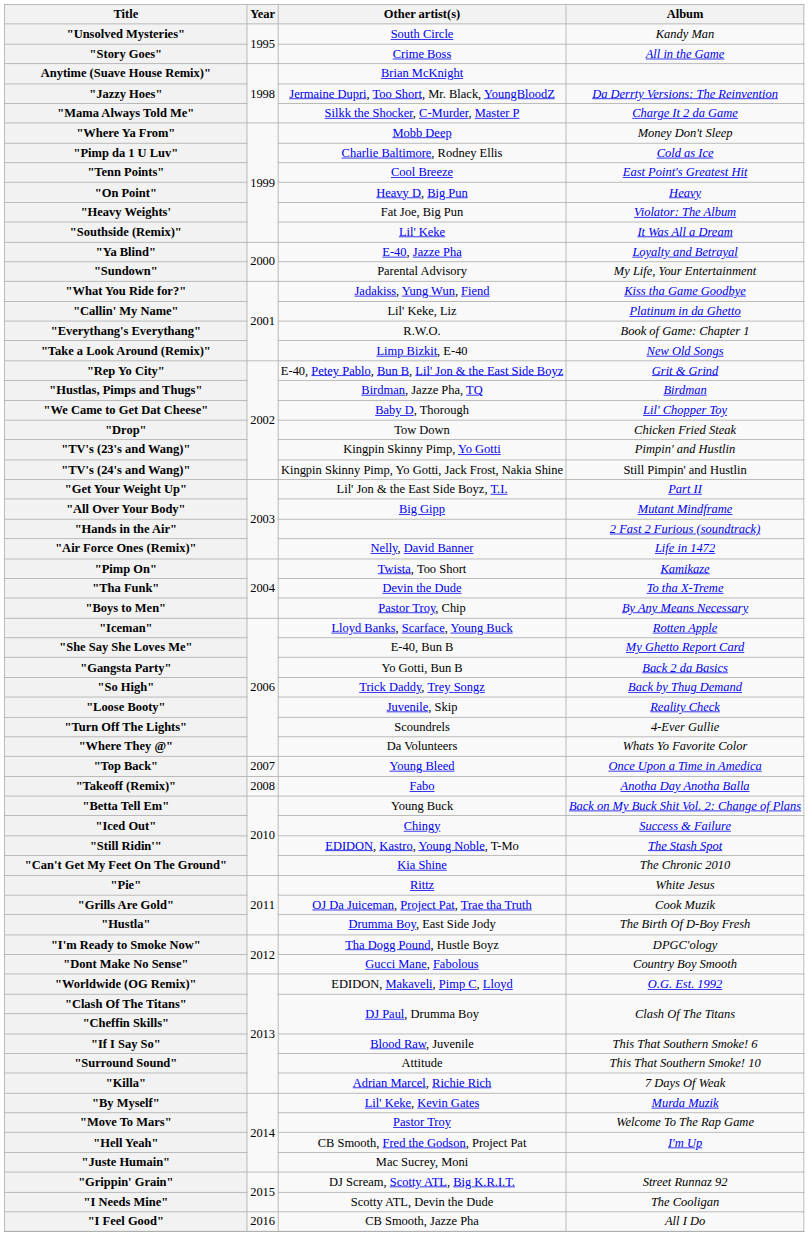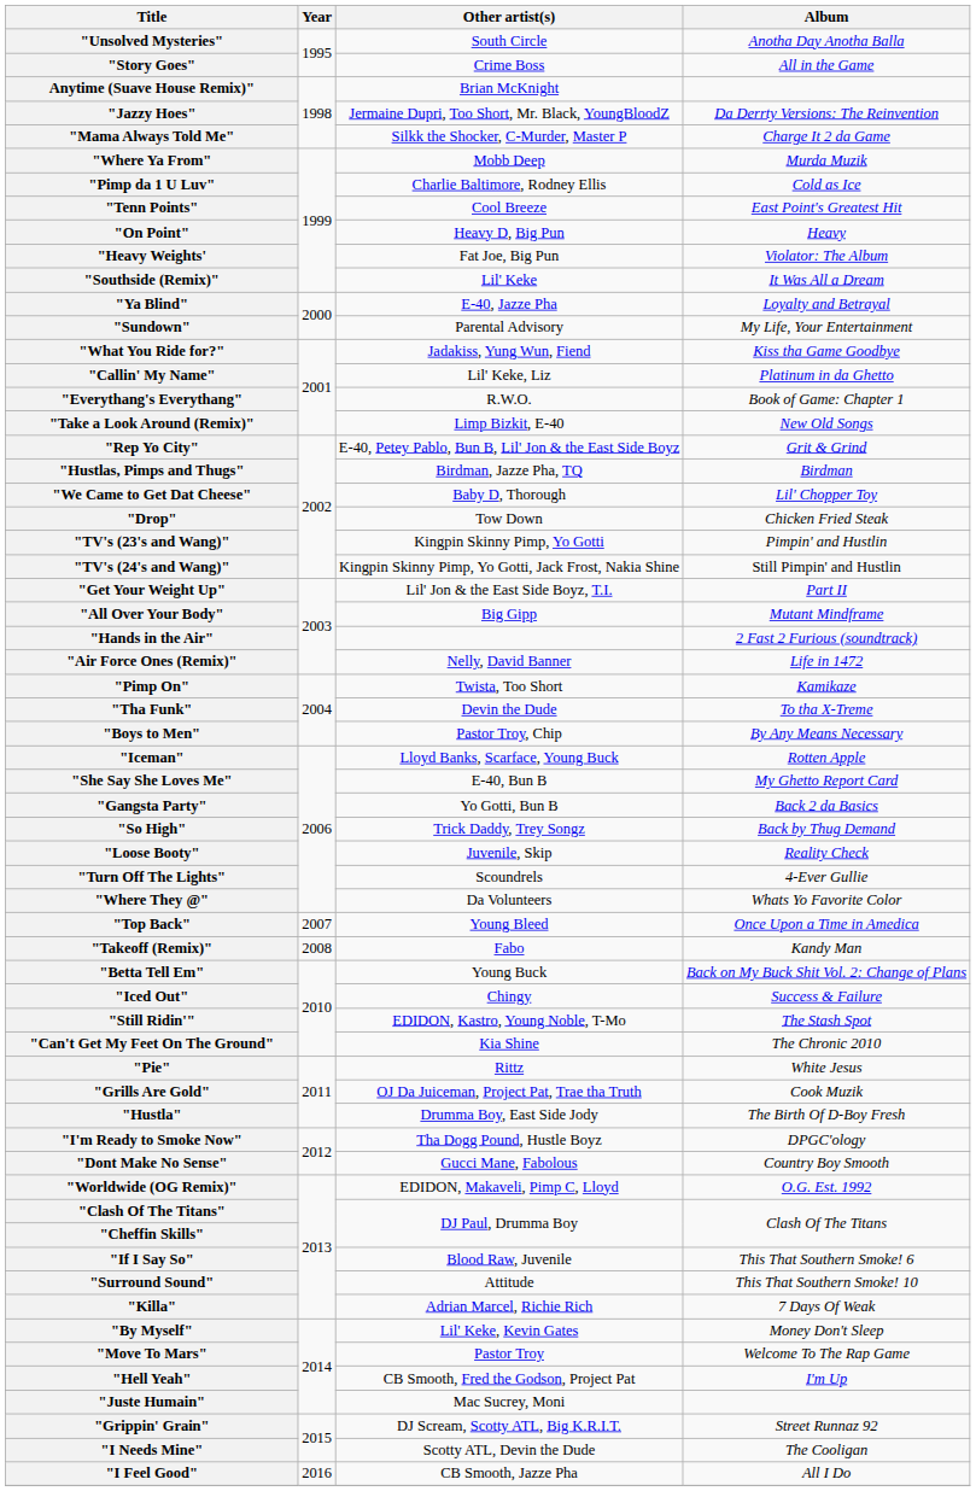 <table class="wikitable plainrowheaders" style="text-align:center;">
 <tr>
 <th scope="col" style="width:19em;">Title</th>
 <th scope="col">Year</th>
 <th scope="col">Other artist(s)</th>
 <th scope="col">Album</th>
 </tr>
 <tr>
 <th scope="row">"Unsolved Mysteries"</th>
 <td rowspan="2">1995</td>
 <td><a href='#'>South Circle</a></td>
-<td><em>Kandy Man</em></td>
+<td><em><a href='#'>Anotha Day Anotha Balla</a></em></td>
 </tr>
 <tr>
 <th scope="row">"Story Goes"</th>
 <td><a href='#'>Crime Boss</a></td>
 <td><em><a href='#'>All in the Game</a></em></td>
 </tr>
 <tr>
 <th>Anytime (Suave House Remix)"</th>
 <td rowspan="3">1998</td>
 <td><a href='#'>Brian McKnight</a></td>
 <td></td>
 </tr>
 <tr>
 <th scope="row">"Jazzy Hoes"</th>
 <td><a href='#'>Jermaine Dupri</a>, <a href='#'>Too Short</a>, Mr. Black, <a href='#'>YoungBloodZ</a></td>
 <td><em><a href='#'>Da Derrty Versions: The Reinvention</a></em></td>
 </tr>
 <tr>
 <th scope="row">"Mama Always Told Me"</th>
 <td><a href='#'>Silkk the Shocker</a>, <a href='#'>C-Murder</a>, <a href='#'>Master P</a></td>
 <td><em><a href='#'>Charge It 2 da Game</a></em></td>
 </tr>
 <tr>
 <th scope="row">"Where Ya From"</th>
 <td rowspan="6">1999</td>
 <td><a href='#'>Mobb Deep</a></td>
-<td><em>Money Don't Sleep</em></td>
+<td><em><a href='#'>Murda Muzik</a></em></td>
 </tr>
 <tr>
 <th scope="row">"Pimp da 1 U Luv"</th>
 <td><a href='#'>Charlie Baltimore</a>, Rodney Ellis</td>
 <td><em><a href='#'>Cold as Ice</a></em></td>
 </tr>
 <tr>
 <th>"Tenn Points"</th>
 <td><a href='#'>Cool Breeze</a></td>
 <td><em><a href='#'>East Point's Greatest Hit</a></em></td>
 </tr>
 <tr>
 <th scope="row">"On Point"</th>
 <td><a href='#'>Heavy D</a>, <a href='#'>Big Pun</a></td>
 <td><em><a href='#'>Heavy</a></em></td>
 </tr>
 <tr>
 <th>"Heavy Weights'</th>
 <td>Fat Joe, Big Pun</td>
 <td><em><a href='#'>Violator: The Album</a></em></td>
 </tr>
 <tr>
 <th scope="row">"Southside (Remix)"</th>
 <td><a href='#'>Lil' Keke</a></td>
 <td><em><a href='#'>It Was All a Dream</a></em></td>
 </tr>
 <tr>
 <th scope="row">"Ya Blind"</th>
 <td rowspan="2">2000</td>
 <td><a href='#'>E-40</a>, <a href='#'>Jazze Pha</a></td>
 <td><em><a href='#'>Loyalty and Betrayal</a></em></td>
 </tr>
 <tr>
 <th>"Sundown"</th>
 <td>Parental Advisory</td>
 <td><em>My Life, Your Entertainment</em></td>
 </tr>
 <tr>
 <th scope="row">"What You Ride for?"</th>
 <td rowspan="4">2001</td>
 <td><a href='#'>Jadakiss</a>, <a href='#'>Yung Wun</a>, <a href='#'>Fiend</a></td>
 <td><em><a href='#'>Kiss tha Game Goodbye</a></em></td>
 </tr>
 <tr>
 <th scope="row">"Callin' My Name"</th>
 <td>Lil' Keke, Liz</td>
 <td><em><a href='#'>Platinum in da Ghetto</a></em></td>
 </tr>
 <tr>
 <th scope="row">"Everythang's Everythang"</th>
 <td>R.W.O.</td>
 <td><em>Book of Game: Chapter 1</em></td>
 </tr>
 <tr>
 <th scope="row">"Take a Look Around (Remix)"</th>
 <td><a href='#'>Limp Bizkit</a>, E-40</td>
 <td><em><a href='#'>New Old Songs</a></em></td>
 </tr>
 <tr>
 <th scope="row">"Rep Yo City"</th>
 <td rowspan="6">2002</td>
 <td>E-40, <a href='#'>Petey Pablo</a>, <a href='#'>Bun B</a>, <a href='#'>Lil' Jon & the East Side Boyz</a></td>
 <td><em><a href='#'>Grit & Grind</a></em></td>
 </tr>
 <tr>
 <th scope="row">"Hustlas, Pimps and Thugs"</th>
 <td><a href='#'>Birdman</a>, Jazze Pha, <a href='#'>TQ</a></td>
 <td><em><a href='#'>Birdman</a></em></td>
 </tr>
 <tr>
 <th scope="row">"We Came to Get Dat Cheese"</th>
 <td><a href='#'>Baby D</a>, Thorough</td>
 <td><em><a href='#'>Lil' Chopper Toy</a></em></td>
 </tr>
 <tr>
 <th scope="row">"Drop"</th>
 <td>Tow Down</td>
 <td><em>Chicken Fried Steak</em></td>
 </tr>
 <tr>
 <th scope="row">"TV's (23's and Wang)"</th>
 <td>Kingpin Skinny Pimp, <a href='#'>Yo Gotti</a></td>
 <td><em>Pimpin' and Hustlin<strong></td>
 </tr>
 <tr>
 <th scope="row">"TV's (24's and Wang)"</th>
 <td>Kingpin Skinny Pimp, Yo Gotti, Jack Frost, Nakia Shine</td>
 <td></em>Still Pimpin' and Hustlin</strong></td>
 </tr>
 <tr>
 <th scope="row">"Get Your Weight Up"</th>
 <td rowspan="4">2003</td>
 <td>Lil' Jon & the East Side Boyz, <a href='#'>T.I.</a></td>
 <td><em><a href='#'>Part II</a></em></td>
 </tr>
 <tr>
 <th scope="row">"All Over Your Body"</th>
 <td><a href='#'>Big Gipp</a></td>
 <td><em><a href='#'>Mutant Mindframe</a></em></td>
 </tr>
 <tr>
 <th scope="row">"Hands in the Air"</th>
 <td></td>
 <td><em><a href='#'>2 Fast 2 Furious (soundtrack)</a></em></td>
 </tr>
 <tr>
 <th scope="row">"Air Force Ones (Remix)"</th>
 <td><a href='#'>Nelly</a>, <a href='#'>David Banner</a></td>
 <td><em><a href='#'>Life in 1472</a></em></td>
 </tr>
 <tr>
 <th scope="row">"Pimp On"</th>
 <td rowspan="3">2004</td>
 <td><a href='#'>Twista</a>, Too Short</td>
 <td><em><a href='#'>Kamikaze</a></em></td>
 </tr>
 <tr>
 <th scope="row">"Tha Funk"</th>
 <td><a href='#'>Devin the Dude</a></td>
 <td><em><a href='#'>To tha X-Treme</a></em></td>
 </tr>
 <tr>
 <th scope="row">"Boys to Men"</th>
 <td><a href='#'>Pastor Troy</a>, Chip</td>
 <td><em><a href='#'>By Any Means Necessary</a></em></td>
 </tr>
 <tr>
 <th scope="row">"Iceman"</th>
 <td rowspan="7">2006</td>
 <td><a href='#'>Lloyd Banks</a>, <a href='#'>Scarface</a>, <a href='#'>Young Buck</a></td>
 <td><em><a href='#'>Rotten Apple</a></em></td>
 </tr>
 <tr>
 <th scope="row">"She Say She Loves Me"</th>
 <td>E-40, Bun B</td>
 <td><em><a href='#'>My Ghetto Report Card</a></em></td>
 </tr>
 <tr>
 <th scope="row">"Gangsta Party"</th>
 <td>Yo Gotti, Bun B</td>
 <td><em><a href='#'>Back 2 da Basics</a></em></td>
 </tr>
 <tr>
 <th scope="row">"So High"</th>
 <td><a href='#'>Trick Daddy</a>, <a href='#'>Trey Songz</a></td>
 <td><em><a href='#'>Back by Thug Demand</a></em></td>
 </tr>
 <tr>
 <th scope="row">"Loose Booty"</th>
 <td><a href='#'>Juvenile</a>, Skip</td>
 <td><em><a href='#'>Reality Check</a></em></td>
 </tr>
 <tr>
 <th scope="row">"Turn Off The Lights"</th>
 <td>Scoundrels</td>
 <td><em>4-Ever Gullie</em></td>
 </tr>
 <tr>
 <th scope="row">"Where They @"</th>
 <td>Da Volunteers</td>
 <td><em>Whats Yo Favorite Color</em></td>
 </tr>
 <tr>
 <th scope="row">"Top Back"</th>
 <td>2007</td>
 <td><a href='#'>Young Bleed</a></td>
 <td><em><a href='#'>Once Upon a Time in Amedica</a></em></td>
 </tr>
 <tr>
 <th scope="row">"Takeoff (Remix)"</th>
 <td>2008</td>
 <td><a href='#'>Fabo</a></td>
-<td><em><a href='#'>Anotha Day Anotha Balla</a></em></td>
+<td><em>Kandy Man</em></td>
 </tr>
 <tr>
 <th scope="row">"Betta Tell Em"</th>
 <td rowspan="4">2010</td>
 <td>Young Buck</td>
 <td><em><a href='#'>Back on My Buck Shit Vol. 2: Change of Plans</a></em></td>
 </tr>
 <tr>
 <th scope="row">"Iced Out"</th>
 <td><a href='#'>Chingy</a></td>
 <td><em><a href='#'>Success & Failure</a></em></td>
 </tr>
 <tr>
 <th scope="row">"Still Ridin'"</th>
 <td><a href='#'>EDIDON</a>, <a href='#'>Kastro</a>, <a href='#'>Young Noble</a>, T-Mo</td>
 <td><em><a href='#'>The Stash Spot</a></em></td>
 </tr>
 <tr>
 <th scope="row">"Can't Get My Feet On The Ground"</th>
 <td><a href='#'>Kia Shine</a></td>
 <td><em>The Chronic 2010</em></td>
 </tr>
 <tr>
 <th scope="row">"Pie"</th>
 <td rowspan="3">2011</td>
 <td><a href='#'>Rittz</a></td>
 <td><em>White Jesus</em></td>
 </tr>
 <tr>
 <th scope="row">"Grills Are Gold"</th>
 <td><a href='#'>OJ Da Juiceman</a>, <a href='#'>Project Pat</a>, <a href='#'>Trae tha Truth</a></td>
 <td><em>Cook Muzik</em></td>
 </tr>
 <tr>
 <th scope="row">"Hustla"</th>
 <td><a href='#'>Drumma Boy</a>, East Side Jody</td>
 <td><em>The Birth Of D-Boy Fresh</em></td>
 </tr>
 <tr>
 <th scope="row">"I'm Ready to Smoke Now"</th>
 <td rowspan="2">2012</td>
 <td><a href='#'>Tha Dogg Pound</a>, Hustle Boyz</td>
 <td><em>DPGC'ology</em></td>
 </tr>
 <tr>
 <th scope="row">"Dont Make No Sense"</th>
 <td><a href='#'>Gucci Mane</a>, <a href='#'>Fabolous</a></td>
 <td><em>Country Boy Smooth</em></td>
 </tr>
 <tr>
 <th scope="row">"Worldwide (OG Remix)"</th>
 <td rowspan="6">2013</td>
 <td>EDIDON, <a href='#'>Makaveli</a>, <a href='#'>Pimp C</a>, <a href='#'>Lloyd</a></td>
 <td><em><a href='#'>O.G. Est. 1992</a></em></td>
 </tr>
 <tr>
 <th scope="row">"Clash Of The Titans"</th>
 <td rowspan="2"><a href='#'>DJ Paul</a>, Drumma Boy</td>
 <td rowspan="2"><em>Clash Of The Titans</em></td>
 </tr>
 <tr>
 <th scope="row">"Cheffin Skills"</th>
 </tr>
 <tr>
 <th scope="row">"If I Say So"</th>
 <td><a href='#'>Blood Raw</a>, Juvenile</td>
 <td><em>This That Southern Smoke! 6</em></td>
 </tr>
 <tr>
 <th scope="row">"Surround Sound"</th>
 <td>Attitude</td>
 <td><em>This That Southern Smoke! 10</em></td>
 </tr>
 <tr>
 <th scope="row">"Killa"</th>
 <td><a href='#'>Adrian Marcel</a>, <a href='#'>Richie Rich</a></td>
 <td><em>7 Days Of Weak</em></td>
 </tr>
 <tr>
 <th scope="row">"By Myself"</th>
 <td rowspan="4">2014</td>
 <td><a href='#'>Lil' Keke</a>, <a href='#'>Kevin Gates</a></td>
-<td><em><a href='#'>Murda Muzik</a></em></td>
+<td><em>Money Don't Sleep</em></td>
 </tr>
 <tr>
 <th scope="row">"Move To Mars"</th>
 <td><a href='#'>Pastor Troy</a></td>
 <td><em>Welcome To The Rap Game</em></td>
 </tr>
 <tr>
 <th scope="row">"Hell Yeah"</th>
 <td>CB Smooth, <a href='#'>Fred the Godson</a>, Project Pat</td>
 <td><em><a href='#'>I'm Up</a></em></td>
 </tr>
 <tr>
 <th scope="row">"Juste Humain"</th>
 <td>Mac Sucrey, Moni</td>
 <td></td>
 </tr>
 <tr>
 <th scope="row">"Grippin' Grain"</th>
 <td rowspan="2">2015</td>
 <td>DJ Scream, <a href='#'>Scotty ATL</a>, <a href='#'>Big K.R.I.T.</a></td>
 <td><em>Street Runnaz 92</em></td>
 </tr>
 <tr>
 <th scope="row">"I Needs Mine"</th>
 <td>Scotty ATL, Devin the Dude</td>
 <td><em>The Cooligan</em></td>
 </tr>
 <tr>
 <th scope="row">"I Feel Good"</th>
 <td>2016</td>
 <td>CB Smooth, Jazze Pha</td>
 <td><em>All I Do</em></td>
 </tr>
 <tr>
 </tr>
 </table>
